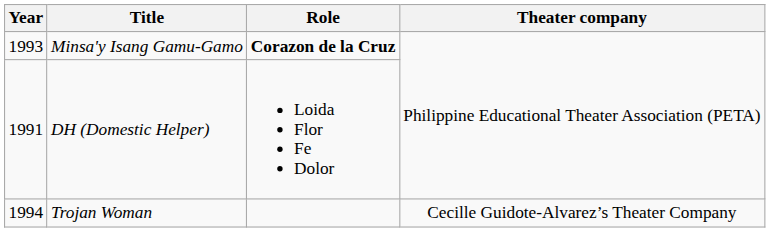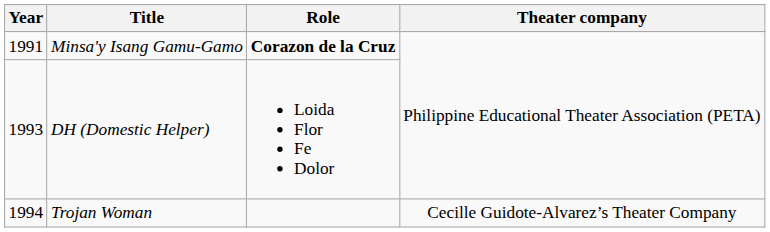 <table class="wikitable sortable">
 <tr>
 <th>Year</th>
 <th>Title</th>
 <th>Role</th>
 <th>Theater company</th>
 </tr>
 <tr>
-<td>1993</td>
+<td>1991</td>
 <td><em>Minsa'y Isang Gamu-Gamo</em></td>
 <td><strong>Corazon de la Cruz</strong></td>
 <td rowspan="2" align="center">Philippine Educational Theater Association (PETA)</td>
 </tr>
 <tr>
-<td>1991</td>
+<td>1993</td>
 <td><em>DH (Domestic Helper)</em></td>
 <td><br><ul><li>Loida</li><li>Flor</li><li>Fe</li><li>Dolor</li></ul></td>
 </tr>
 <tr>
 <td>1994</td>
 <td><em>Trojan Woman</em></td>
 <td></td>
 <td align="center">Cecille Guidote-Alvarez’s Theater Company</td>
 </tr>
 </table>
